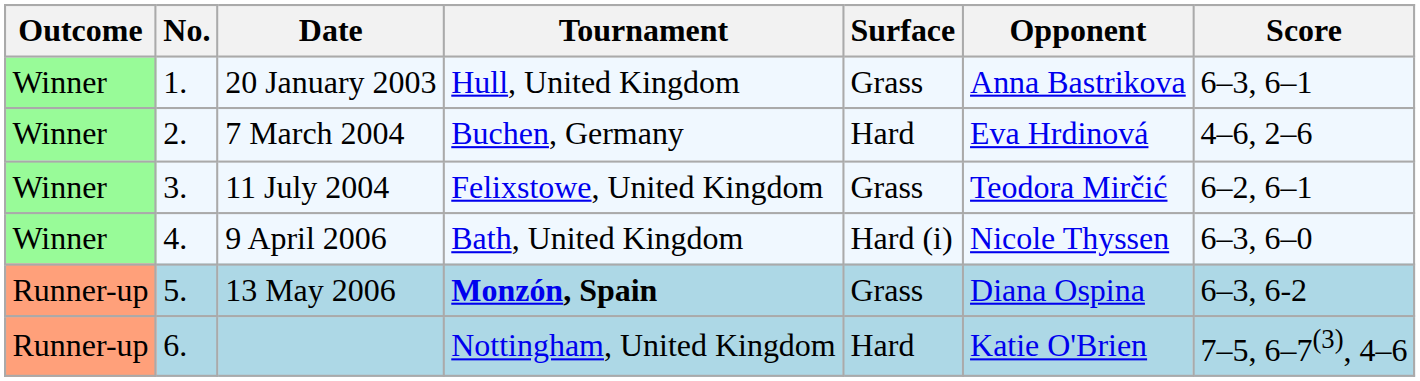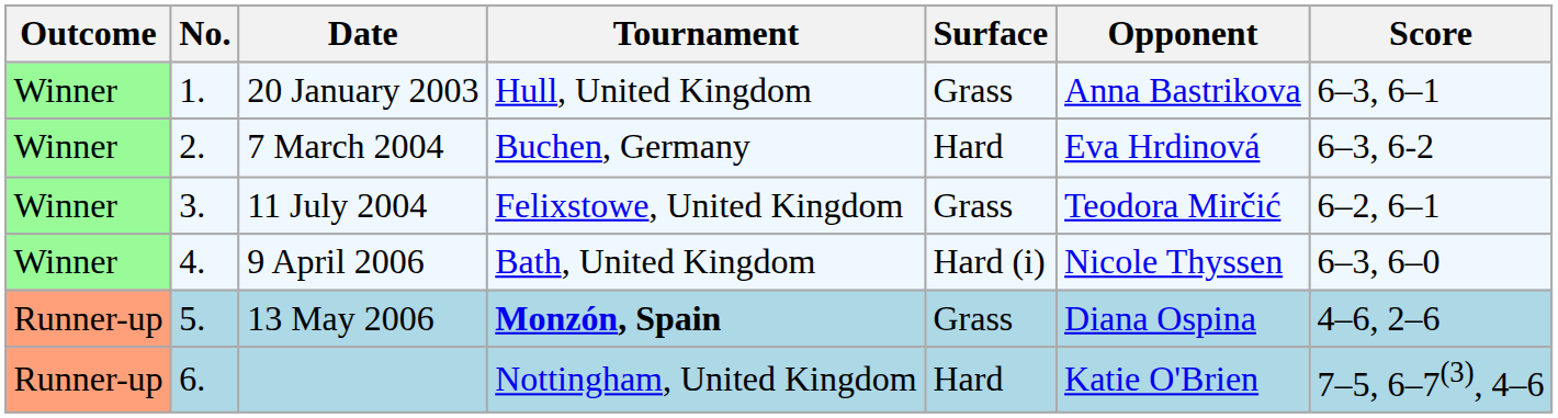 <table class=wikitable style=font-size:97%>
 <tr>
 <th>Outcome</th>
 <th>No.</th>
 <th>Date</th>
 <th>Tournament</th>
 <th>Surface</th>
 <th>Opponent</th>
 <th>Score</th>
 </tr>
 <tr style="background:#f0f8ff;">
 <td bgcolor=98FB98>Winner</td>
 <td>1.</td>
 <td>20 January 2003</td>
 <td><a href='#'>Hull</a>, United Kingdom</td>
 <td>Grass</td>
 <td> <a href='#'>Anna Bastrikova</a></td>
 <td>6–3, 6–1</td>
 </tr>
 <tr style="background:#f0f8ff;">
 <td bgcolor=98FB98>Winner</td>
 <td>2.</td>
 <td>7 March 2004</td>
 <td><a href='#'>Buchen</a>, Germany</td>
 <td>Hard</td>
 <td> <a href='#'>Eva Hrdinová</a></td>
-<td>4–6, 2–6</td>
+<td>6–3, 6-2</td>
 </tr>
 <tr style="background:#f0f8ff;">
 <td bgcolor=98FB98>Winner</td>
 <td>3.</td>
 <td>11 July 2004</td>
 <td><a href='#'>Felixstowe</a>, United Kingdom</td>
 <td>Grass</td>
 <td> <a href='#'>Teodora Mirčić</a></td>
 <td>6–2, 6–1</td>
 </tr>
 <tr style="background:#f0f8ff;">
 <td bgcolor=98FB98>Winner</td>
 <td>4.</td>
 <td>9 April 2006</td>
 <td><a href='#'>Bath</a>, United Kingdom</td>
 <td>Hard (i)</td>
 <td> <a href='#'>Nicole Thyssen</a></td>
 <td>6–3, 6–0</td>
 </tr>
 <tr bgcolor=lightblue>
 <td bgcolor="FFA07A">Runner-up</td>
 <td>5.</td>
 <td>13 May 2006</td>
 <td><strong><a href='#'>Monzón</a>, Spain</strong></td>
 <td>Grass</td>
 <td> <a href='#'>Diana Ospina</a></td>
-<td>6–3, 6-2</td>
+<td>4–6, 2–6</td>
 </tr>
 <tr bgcolor=lightblue>
 <td bgcolor="FFA07A">Runner-up</td>
 <td>6.</td>
 <td></td>
 <td><a href='#'>Nottingham</a>, United Kingdom</td>
 <td>Hard</td>
 <td> <a href='#'>Katie O'Brien</a></td>
 <td>7–5, 6–7<sup>(3)</sup>, 4–6</td>
 </tr>
 </table>
